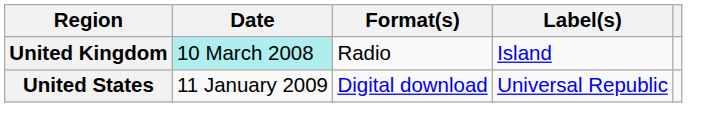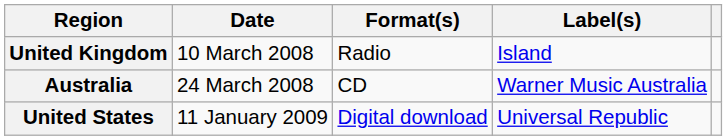 <table class="wikitable plainrowheaders">
 <tr>
 <th scope="col">Region</th>
 <th scope="col">Date</th>
 <th scope="col">Format(s)</th>
 <th scope="col">Label(s)</th>
 <th scope="col"></th>
 </tr>
 <tr>
 <th scope="row">United Kingdom</th>
-<td style="background: paleturquoise;">10 March 2008</td>
+<td>10 March 2008</td>
 <td>Radio</td>
 <td><a href='#'>Island</a></td>
+<td></td>
+</tr>
+<tr>
+<th scope="row">Australia</th>
+<td>24 March 2008</td>
+<td>CD</td>
+<td><a href='#'>Warner Music Australia</a></td>
 <td></td>
 </tr>
 <tr>
 <th scope="row">United States</th>
 <td>11 January 2009</td>
 <td><a href='#'>Digital download</a></td>
 <td><a href='#'>Universal Republic</a></td>
 <td></td>
 </tr>
 </table>
